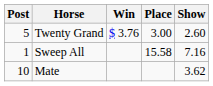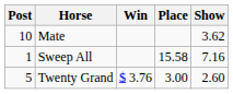 <table class="wikitable" border="1">
 <tr>
 <th>Post</th>
 <th>Horse</th>
 <th>Win</th>
 <th>Place</th>
 <th>Show</th>
 </tr>
 <tr>
-<td align="right">5</td>
-<td>Twenty Grand</td>
-<td align="right"><a href='#'>$</a> 3.76</td>
-<td align="right">3.00</td>
-<td align="right">2.60</td>
+<td align="right">10</td>
+<td>Mate</td>
+<td></td>
+<td></td>
+<td align="right">3.62</td>
 </tr>
 <tr>
 <td align="right">1</td>
 <td>Sweep All</td>
 <td></td>
 <td align="right">15.58</td>
 <td align="right">7.16</td>
 </tr>
 <tr>
-<td align="right">10</td>
-<td>Mate</td>
-<td></td>
-<td></td>
-<td align="right">3.62</td>
+<td align="right">5</td>
+<td>Twenty Grand</td>
+<td align="right"><a href='#'>$</a> 3.76</td>
+<td align="right">3.00</td>
+<td align="right">2.60</td>
 </tr>
 </table>
